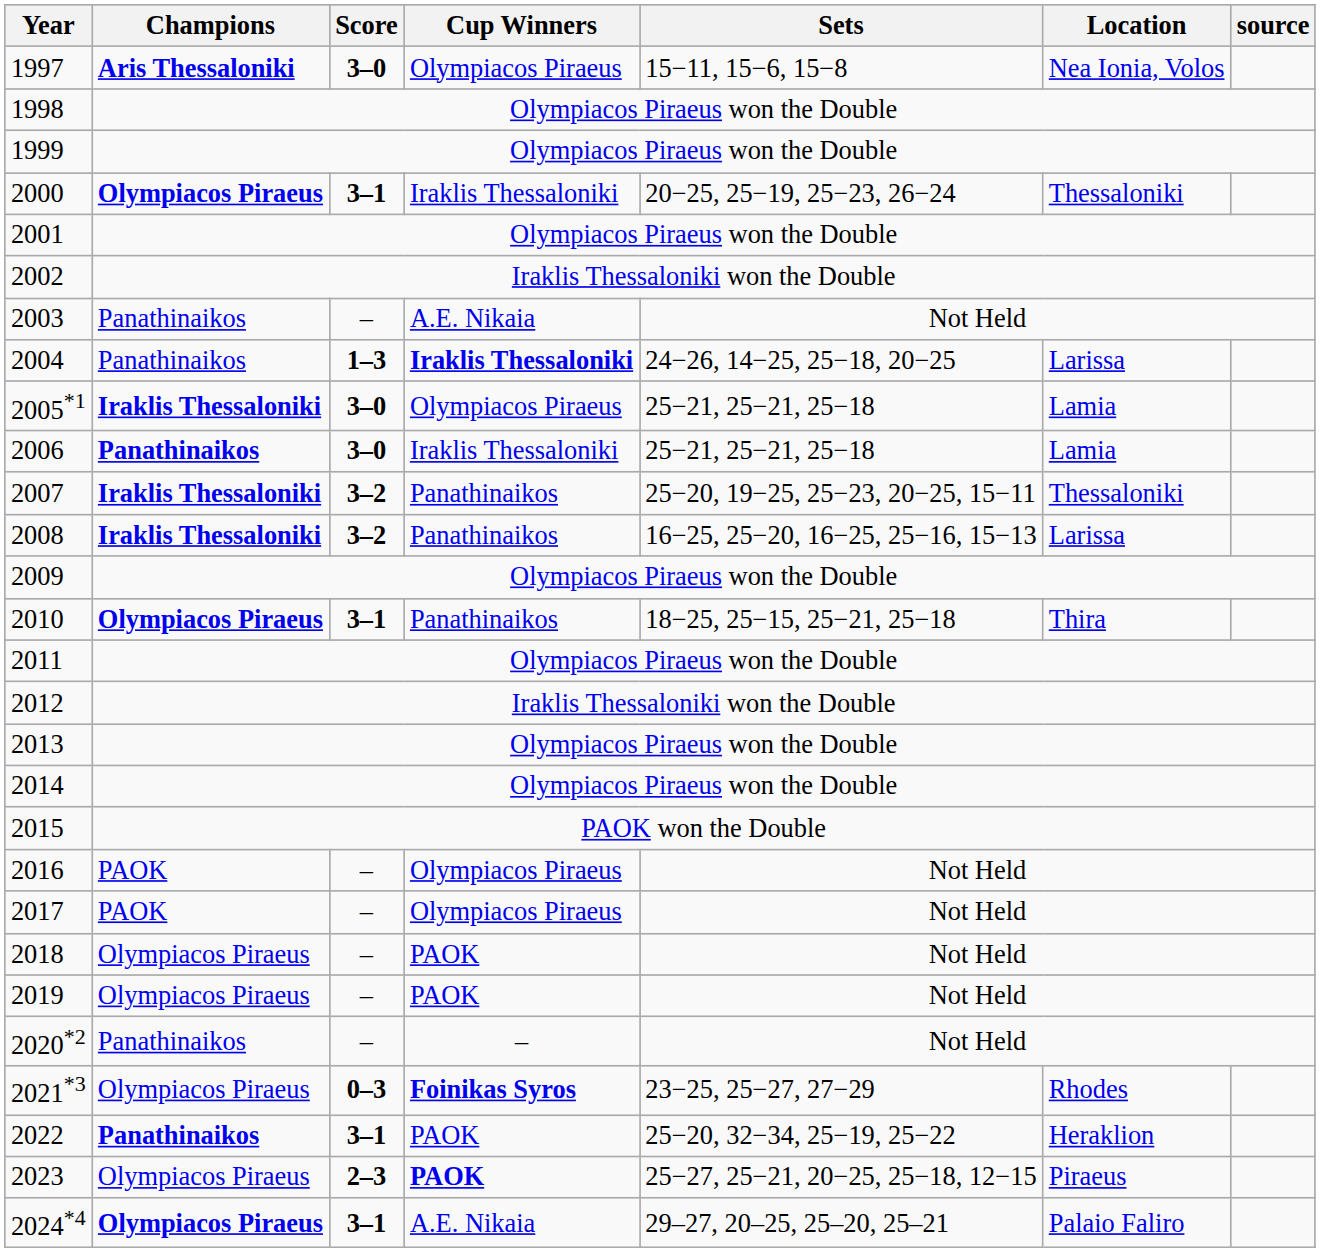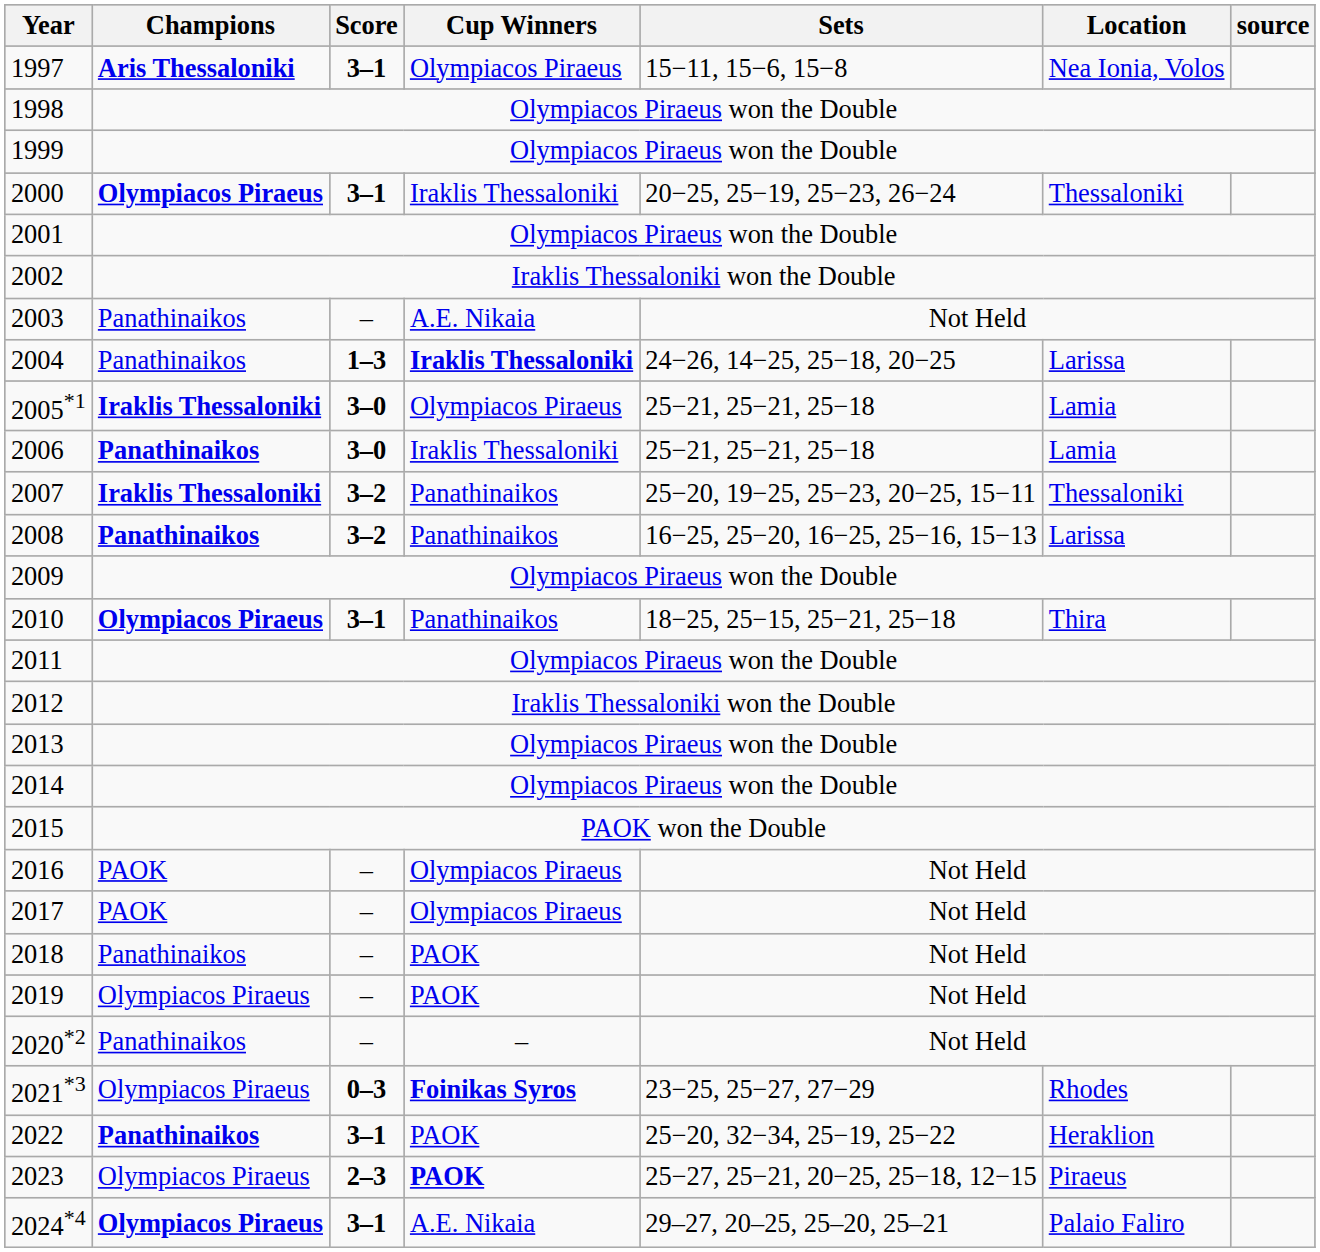 <table class="wikitable">
 <tr>
 <th>Year</th>
 <th>Champions</th>
 <th>Score</th>
 <th>Cup Winners</th>
 <th>Sets</th>
 <th>Location</th>
 <th>source</th>
 </tr>
 <tr>
 <td>1997</td>
 <td><strong><a href='#'>Aris Thessaloniki</a></strong></td>
-<td align="center"><strong>3–0</strong></td>
+<td align="center"><strong>3–1</strong></td>
 <td><a href='#'>Olympiacos Piraeus</a></td>
 <td>15−11, 15−6, 15−8</td>
 <td><a href='#'>Nea Ionia, Volos</a></td>
 <td></td>
 </tr>
 <tr>
 <td>1998</td>
 <td colspan="7" align="center"><a href='#'>Olympiacos Piraeus</a> won the Double</td>
 </tr>
 <tr>
 <td>1999</td>
 <td colspan="7" align="center"><a href='#'>Olympiacos Piraeus</a> won the Double</td>
 </tr>
 <tr>
 <td>2000</td>
 <td><strong><a href='#'>Olympiacos Piraeus</a></strong></td>
 <td align="center"><strong>3–1</strong></td>
 <td><a href='#'>Iraklis Thessaloniki</a></td>
 <td>20−25, 25−19, 25−23, 26−24</td>
 <td><a href='#'>Thessaloniki</a></td>
 <td></td>
 </tr>
 <tr>
 <td>2001</td>
 <td colspan="7" align="center"><a href='#'>Olympiacos Piraeus</a> won the Double</td>
 </tr>
 <tr>
 <td>2002</td>
 <td colspan="7" align="center"><a href='#'>Iraklis Thessaloniki</a> won the Double</td>
 </tr>
 <tr>
 <td>2003</td>
 <td><a href='#'>Panathinaikos</a></td>
 <td align="center">–</td>
 <td><a href='#'>A.E. Nikaia</a></td>
 <td colspan="7" align="center">Not Held</td>
 </tr>
 <tr>
 <td>2004</td>
 <td><a href='#'>Panathinaikos</a></td>
 <td align="center"><strong>1–3</strong></td>
 <td><strong><a href='#'>Iraklis Thessaloniki</a></strong></td>
 <td>24−26, 14−25, 25−18, 20−25</td>
 <td><a href='#'>Larissa</a></td>
 <td></td>
 </tr>
 <tr>
 <td>2005<sup>*1</sup></td>
 <td><strong><a href='#'>Iraklis Thessaloniki</a></strong></td>
 <td align="center"><strong>3–0</strong></td>
 <td><a href='#'>Olympiacos Piraeus</a></td>
 <td>25−21, 25−21, 25−18</td>
 <td><a href='#'>Lamia</a></td>
 <td></td>
 </tr>
 <tr>
 <td>2006</td>
 <td><strong><a href='#'>Panathinaikos</a></strong></td>
 <td align="center"><strong>3–0</strong></td>
 <td><a href='#'>Iraklis Thessaloniki</a></td>
 <td>25−21, 25−21, 25−18</td>
 <td><a href='#'>Lamia</a></td>
 <td></td>
 </tr>
 <tr>
 <td>2007</td>
 <td><strong><a href='#'>Iraklis Thessaloniki</a></strong></td>
 <td align="center"><strong>3–2</strong></td>
 <td><a href='#'>Panathinaikos</a></td>
 <td>25−20, 19−25, 25−23, 20−25, 15−11</td>
 <td><a href='#'>Thessaloniki</a></td>
 <td></td>
 </tr>
 <tr>
 <td>2008</td>
-<td><strong><a href='#'>Iraklis Thessaloniki</a></strong></td>
+<td><strong><a href='#'>Panathinaikos</a></strong></td>
 <td align="center"><strong>3–2</strong></td>
 <td><a href='#'>Panathinaikos</a></td>
 <td>16−25, 25−20, 16−25, 25−16, 15−13</td>
 <td><a href='#'>Larissa</a></td>
 <td></td>
 </tr>
 <tr>
 <td>2009</td>
 <td colspan="7" align="center"><a href='#'>Olympiacos Piraeus</a> won the Double</td>
 </tr>
 <tr>
 <td>2010</td>
 <td><strong><a href='#'>Olympiacos Piraeus</a></strong></td>
 <td align="center"><strong>3–1</strong></td>
 <td><a href='#'>Panathinaikos</a></td>
 <td>18−25, 25−15, 25−21, 25−18</td>
 <td><a href='#'>Thira</a></td>
 <td></td>
 </tr>
 <tr>
 <td>2011</td>
 <td colspan="7" align="center"><a href='#'>Olympiacos Piraeus</a> won the Double</td>
 </tr>
 <tr>
 <td>2012</td>
 <td colspan="7" align="center"><a href='#'>Iraklis Thessaloniki</a> won the Double</td>
 </tr>
 <tr>
 <td>2013</td>
 <td colspan="7" align="center"><a href='#'>Olympiacos Piraeus</a> won the Double</td>
 </tr>
 <tr>
 <td>2014</td>
 <td colspan="7" align="center"><a href='#'>Olympiacos Piraeus</a> won the Double</td>
 </tr>
 <tr>
 <td>2015</td>
 <td colspan="7" align="center"><a href='#'>PAOK</a> won the Double</td>
 </tr>
 <tr>
 <td>2016</td>
 <td><a href='#'>PAOK</a></td>
 <td align="center">–</td>
 <td><a href='#'>Olympiacos Piraeus</a></td>
 <td colspan="7" align="center">Not Held</td>
 </tr>
 <tr>
 <td>2017</td>
 <td><a href='#'>PAOK</a></td>
 <td align="center">–</td>
 <td><a href='#'>Olympiacos Piraeus</a></td>
 <td colspan="7" align="center">Not Held</td>
 </tr>
 <tr>
 <td>2018</td>
-<td><a href='#'>Olympiacos Piraeus</a></td>
+<td><a href='#'>Panathinaikos</a></td>
 <td align="center">–</td>
 <td><a href='#'>PAOK</a></td>
 <td colspan="7" align="center">Not Held</td>
 </tr>
 <tr>
 <td>2019</td>
 <td><a href='#'>Olympiacos Piraeus</a></td>
 <td align="center">–</td>
 <td><a href='#'>PAOK</a></td>
 <td colspan="7" align="center">Not Held</td>
 </tr>
 <tr>
 <td>2020<sup>*2</sup></td>
 <td><a href='#'>Panathinaikos</a></td>
 <td align="center">–</td>
 <td align="center">–</td>
 <td colspan="7" align="center">Not Held</td>
 </tr>
 <tr>
 <td>2021<sup>*3</sup></td>
 <td><a href='#'>Olympiacos Piraeus</a></td>
 <td align="center"><strong>0–3</strong></td>
 <td><strong><a href='#'>Foinikas Syros</a></strong></td>
 <td>23−25, 25−27, 27−29</td>
 <td><a href='#'>Rhodes</a></td>
 <td></td>
 </tr>
 <tr>
 <td>2022</td>
 <td><strong><a href='#'>Panathinaikos</a></strong></td>
 <td align="center"><strong>3–1</strong></td>
 <td><a href='#'>PAOK</a></td>
 <td>25−20, 32−34, 25−19, 25−22</td>
 <td><a href='#'>Heraklion</a></td>
 <td></td>
 </tr>
 <tr>
 <td>2023</td>
 <td><a href='#'>Olympiacos Piraeus</a></td>
 <td align="center"><strong>2–3</strong></td>
 <td><strong><a href='#'>PAOK</a></strong></td>
 <td>25−27, 25−21, 20−25, 25−18, 12−15</td>
 <td><a href='#'>Piraeus</a></td>
 <td></td>
 </tr>
 <tr>
 <td>2024<sup>*4</sup></td>
 <td><strong><a href='#'>Olympiacos Piraeus</a></strong></td>
 <td align="center"><strong>3–1</strong></td>
 <td><a href='#'>A.E. Nikaia</a></td>
 <td>29–27, 20–25, 25–20, 25–21</td>
 <td><a href='#'>Palaio Faliro</a></td>
 <td></td>
 </tr>
 </table>
